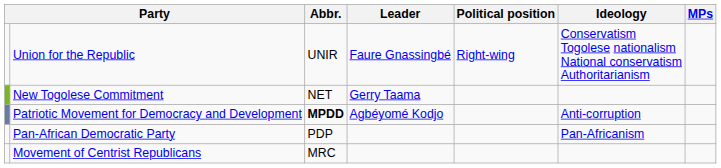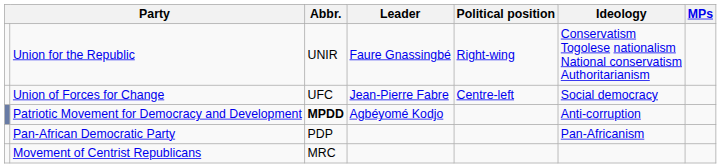 <table class=wikitable>
 <tr>
 <th colspan=2>Party</th>
 <th>Abbr.</th>
 <th>Leader</th>
 <th>Political position</th>
 <th>Ideology</th>
 <th><a href='#'>MPs</a></th>
 </tr>
 <tr>
 <td bgcolor=></td>
 <td><a href='#'>Union for the Republic</a><br><small></small></td>
 <td>UNIR</td>
 <td><a href='#'>Faure Gnassingbé</a></td>
 <td><a href='#'>Right-wing</a></td>
 <td><a href='#'>Conservatism</a><br><a href='#'>Togolese</a> <a href='#'>nationalism</a><br><a href='#'>National conservatism</a><br><a href='#'>Authoritarianism</a></td>
 <td></td>
 </tr>
 <tr>
-<td bgcolor=#7BB61E></td>
-<td><a href='#'>New Togolese Commitment</a><br><small></small></td>
-<td>NET</td>
-<td><a href='#'>Gerry Taama</a></td>
-<td></td>
-<td></td>
+<td bgcolor=></td>
+<td><a href='#'>Union of Forces for Change</a><br><small></small></td>
+<td>UFC</td>
+<td><a href='#'>Jean-Pierre Fabre</a></td>
+<td><a href='#'>Centre-left</a></td>
+<td><a href='#'>Social democracy</a></td>
 <td></td>
 </tr>
 <tr>
 <td bgcolor=#687BA5></td>
 <td><a href='#'>Patriotic Movement for Democracy and Development</a><br><small></small></td>
 <td><strong>MPDD</strong></td>
 <td><a href='#'>Agbéyomé Kodjo</a></td>
 <td></td>
 <td><a href='#'>Anti-corruption</a></td>
 <td></td>
 </tr>
 <tr>
 <td bgcolor=></td>
 <td><a href='#'>Pan-African Democratic Party</a><br><small></small></td>
 <td>PDP</td>
 <td></td>
 <td></td>
 <td><a href='#'>Pan-Africanism</a></td>
 <td></td>
 </tr>
 <tr>
 <td bgcolor=></td>
 <td><a href='#'>Movement of Centrist Republicans</a><br><small></small></td>
 <td>MRC</td>
 <td></td>
 <td></td>
 <td></td>
 <td></td>
 </tr>
 </table>
